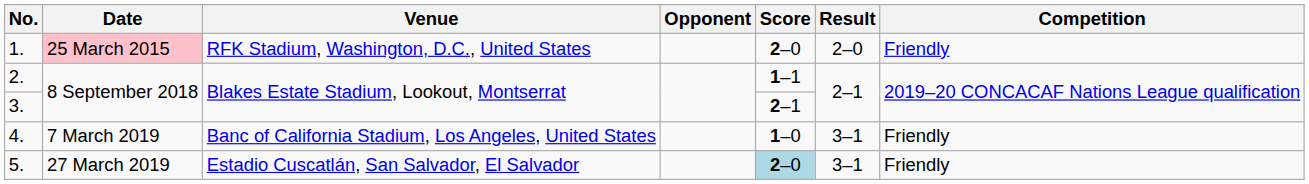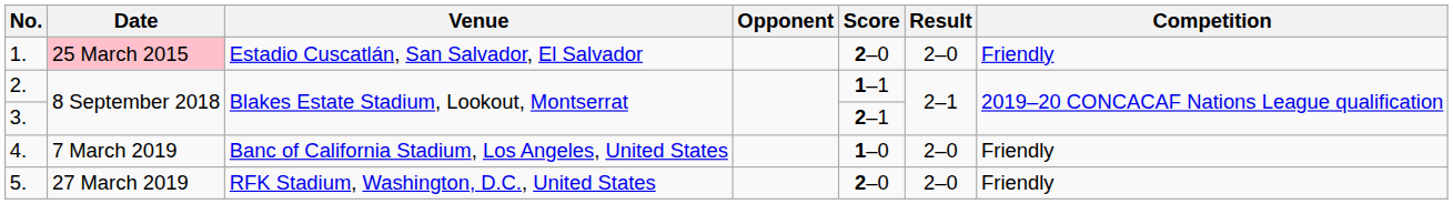 <table class="wikitable" style="font-size:100%;">
 <tr>
 <th>No.</th>
 <th>Date</th>
 <th>Venue</th>
 <th>Opponent</th>
 <th>Score</th>
 <th>Result</th>
 <th>Competition</th>
 </tr>
 <tr>
 <td>1.</td>
 <td style="background: pink;">25 March 2015</td>
-<td><a href='#'>RFK Stadium</a>, <a href='#'>Washington, D.C.</a>, <a href='#'>United States</a></td>
+<td><a href='#'>Estadio Cuscatlán</a>, <a href='#'>San Salvador</a>, <a href='#'>El Salvador</a></td>
 <td></td>
 <td align=center><strong>2</strong>–0</td>
 <td align=center>2–0</td>
 <td><a href='#'>Friendly</a></td>
 </tr>
 <tr>
 <td>2.</td>
 <td rowspan="2">8 September 2018</td>
 <td rowspan="2"><a href='#'>Blakes Estate Stadium</a>, Lookout, <a href='#'>Montserrat</a></td>
 <td rowspan="2"></td>
 <td align=center><strong>1</strong>–1</td>
 <td rowspan="2" style="text-align:center">2–1</td>
 <td rowspan="2"><a href='#'>2019–20 CONCACAF Nations League qualification</a></td>
 </tr>
 <tr>
 <td>3.</td>
 <td align=center><strong>2</strong>–1</td>
 </tr>
 <tr>
 <td>4.</td>
 <td>7 March 2019</td>
 <td><a href='#'>Banc of California Stadium</a>, <a href='#'>Los Angeles</a>, <a href='#'>United States</a></td>
 <td></td>
 <td align=center><strong>1</strong>–0</td>
-<td align=center>3–1</td>
+<td align=center>2–0</td>
 <td>Friendly</td>
 </tr>
 <tr>
 <td>5.</td>
 <td>27 March 2019</td>
-<td><a href='#'>Estadio Cuscatlán</a>, <a href='#'>San Salvador</a>, <a href='#'>El Salvador</a></td>
+<td><a href='#'>RFK Stadium</a>, <a href='#'>Washington, D.C.</a>, <a href='#'>United States</a></td>
 <td></td>
-<td align=center style="background: lightblue;"><strong>2</strong>–0</td>
-<td align=center>3–1</td>
+<td align=center><strong>2</strong>–0</td>
+<td align=center>2–0</td>
 <td>Friendly</td>
 </tr>
 </table>
